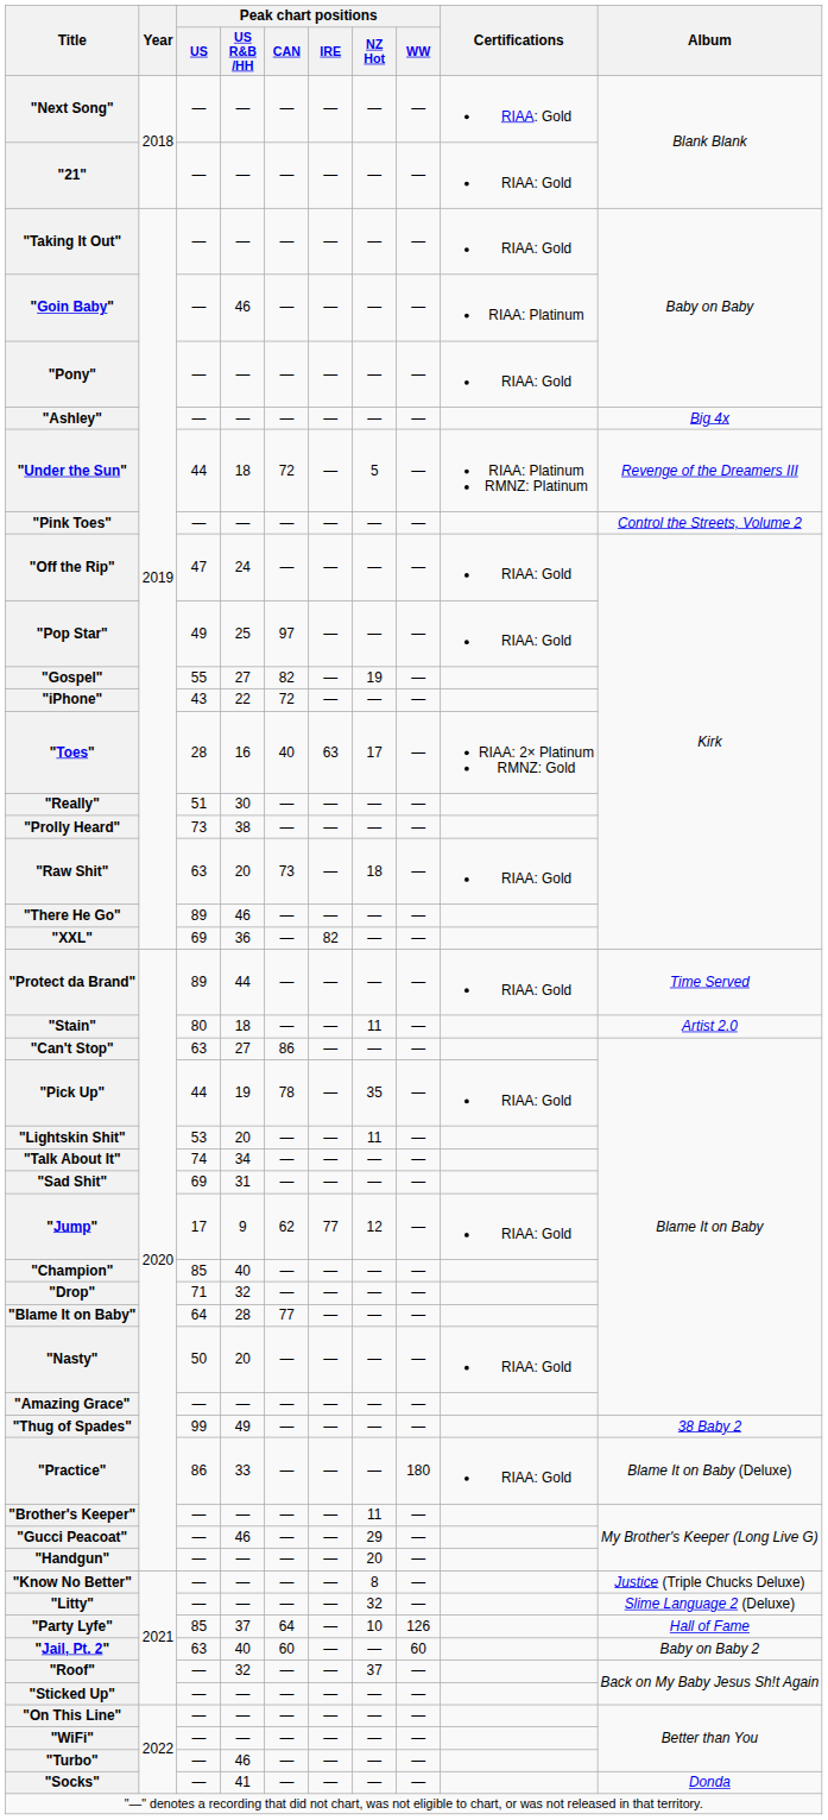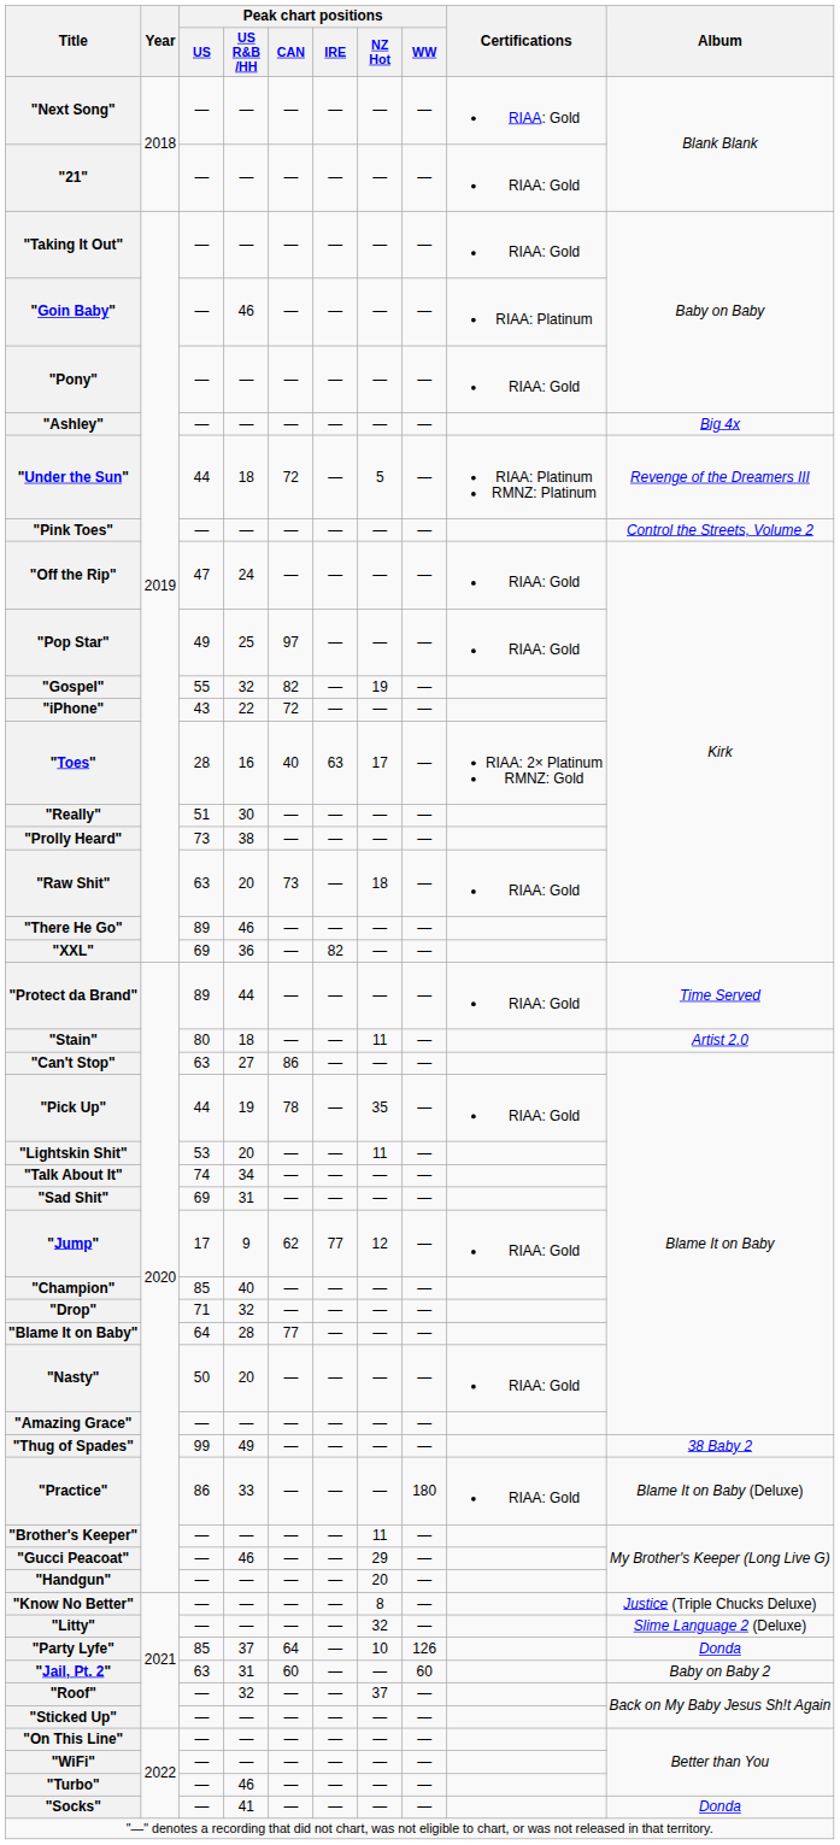 <table class="wikitable plainrowheaders" style="text-align:center;">
 <tr>
 <th scope="col" rowspan="2">Title</th>
 <th scope="col" rowspan="2">Year</th>
 <th scope="col" colspan="6">Peak chart positions</th>
 <th scope="col" rowspan="2">Certifications</th>
 <th scope="col" rowspan="2">Album</th>
 </tr>
 <tr>
 <th scope="col" style="width:3em;font-size:90%;"><a href='#'>US</a><br></th>
 <th scope="col" style="width:3em;font-size:90%;"><a href='#'>US<br>R&B<br>/HH</a><br></th>
 <th scope="col" style="width:3em;font-size:90%;"><a href='#'>CAN</a><br></th>
 <th scope="col" style="width:3em;font-size:90%;"><a href='#'>IRE</a><br></th>
 <th scope="col" style="width:3em;font-size:90%;"><a href='#'>NZ<br>Hot</a><br></th>
 <th scope="col" style="width:3em;font-size:90%;"><a href='#'>WW</a><br></th>
 </tr>
 <tr>
 <th scope="row">"Next Song"</th>
 <td rowspan="2">2018</td>
 <td>—</td>
 <td>—</td>
 <td>—</td>
 <td>—</td>
 <td>—</td>
 <td>—</td>
 <td><br><ul><li><a href='#'>RIAA</a>: Gold</li></ul></td>
 <td rowspan="2"><em>Blank Blank</em></td>
 </tr>
 <tr>
 <th scope="row">"21"</th>
 <td>—</td>
 <td>—</td>
 <td>—</td>
 <td>—</td>
 <td>—</td>
 <td>—</td>
 <td><br><ul><li>RIAA: Gold</li></ul></td>
 </tr>
 <tr>
 <th scope="row">"Taking It Out"</th>
 <td rowspan="16">2019</td>
 <td>—</td>
 <td>—</td>
 <td>—</td>
 <td>—</td>
 <td>—</td>
 <td>—</td>
 <td><br><ul><li>RIAA: Gold</li></ul></td>
 <td rowspan="3"><em>Baby on Baby</em></td>
 </tr>
 <tr>
 <th scope="row">"<a href='#'>Goin Baby</a>"</th>
 <td>—</td>
 <td>46</td>
 <td>—</td>
 <td>—</td>
 <td>—</td>
 <td>—</td>
 <td><br><ul><li>RIAA: Platinum</li></ul></td>
 </tr>
 <tr>
 <th scope="row">"Pony"</th>
 <td>—</td>
 <td>—</td>
 <td>—</td>
 <td>—</td>
 <td>—</td>
 <td>—</td>
 <td><br><ul><li>RIAA: Gold</li></ul></td>
 </tr>
 <tr>
 <th scope="row">"Ashley"<br></th>
 <td>—</td>
 <td>—</td>
 <td>—</td>
 <td>—</td>
 <td>—</td>
 <td>—</td>
 <td></td>
 <td><em><a href='#'>Big 4x</a></em></td>
 </tr>
 <tr>
 <th scope="row">"<a href='#'>Under the Sun</a>"<br></th>
 <td>44</td>
 <td>18</td>
 <td>72</td>
 <td>—</td>
 <td>5</td>
 <td>—</td>
 <td><br><ul><li>RIAA: Platinum</li><li>RMNZ: Platinum</li></ul></td>
 <td><em><a href='#'>Revenge of the Dreamers III</a></em></td>
 </tr>
 <tr>
 <th scope="row">"Pink Toes"<br></th>
 <td>—</td>
 <td>—</td>
 <td>—</td>
 <td>—</td>
 <td>—</td>
 <td>—</td>
 <td></td>
 <td><em><a href='#'>Control the Streets, Volume 2</a></em></td>
 </tr>
 <tr>
 <th scope="row">"Off the Rip"</th>
 <td>47</td>
 <td>24</td>
 <td>—</td>
 <td>—</td>
 <td>—</td>
 <td>—</td>
 <td><br><ul><li>RIAA: Gold</li></ul></td>
 <td rowspan="10"><em>Kirk</em></td>
 </tr>
 <tr>
 <th scope="row">"Pop Star"<br></th>
 <td>49</td>
 <td>25</td>
 <td>97</td>
 <td>—</td>
 <td>—</td>
 <td>—</td>
 <td><br><ul><li>RIAA: Gold</li></ul></td>
 </tr>
 <tr>
 <th scope="row">"Gospel"<br></th>
 <td>55</td>
-<td>27</td>
+<td>32</td>
 <td>82</td>
 <td>—</td>
 <td>19</td>
 <td>—</td>
 <td></td>
 </tr>
 <tr>
 <th scope="row">"iPhone"<br></th>
 <td>43</td>
 <td>22</td>
 <td>72</td>
 <td>—</td>
 <td>—</td>
 <td>—</td>
 <td></td>
 </tr>
 <tr>
 <th scope="row">"<a href='#'>Toes</a>"<br></th>
 <td>28</td>
 <td>16</td>
 <td>40</td>
 <td>63</td>
 <td>17</td>
 <td>—</td>
 <td><br><ul><li>RIAA: 2× Platinum</li><li>RMNZ: Gold</li></ul></td>
 </tr>
 <tr>
 <th scope="row">"Really"<br></th>
 <td>51</td>
 <td>30</td>
 <td>—</td>
 <td>—</td>
 <td>—</td>
 <td>—</td>
 <td></td>
 </tr>
 <tr>
 <th scope="row">"Prolly Heard"</th>
 <td>73</td>
 <td>38</td>
 <td>—</td>
 <td>—</td>
 <td>—</td>
 <td>—</td>
 <td></td>
 </tr>
 <tr>
 <th scope="row">"Raw Shit"<br></th>
 <td>63</td>
 <td>20</td>
 <td>73</td>
 <td>—</td>
 <td>18</td>
 <td>—</td>
 <td><br><ul><li>RIAA: Gold</li></ul></td>
 </tr>
 <tr>
 <th scope="row">"There He Go"</th>
 <td>89</td>
 <td>46</td>
 <td>—</td>
 <td>—</td>
 <td>—</td>
 <td>—</td>
 <td></td>
 </tr>
 <tr>
 <th scope="row">"XXL"</th>
 <td>69</td>
 <td>36</td>
 <td>—</td>
 <td>82</td>
 <td>—</td>
 <td>—</td>
 <td></td>
 </tr>
 <tr>
 <th scope="row">"Protect da Brand"<br></th>
 <td rowspan="18">2020</td>
 <td>89</td>
 <td>44</td>
 <td>—</td>
 <td>—</td>
 <td>—</td>
 <td>—</td>
 <td><br><ul><li>RIAA: Gold</li></ul></td>
 <td><em><a href='#'>Time Served</a></em></td>
 </tr>
 <tr>
 <th scope="row">"Stain"<br></th>
 <td>80</td>
 <td>18</td>
 <td>—</td>
 <td>—</td>
 <td>11</td>
 <td>—</td>
 <td></td>
 <td><em><a href='#'>Artist 2.0</a></em></td>
 </tr>
 <tr>
 <th scope="row">"Can't Stop"</th>
 <td>63</td>
 <td>27</td>
 <td>86</td>
 <td>—</td>
 <td>—</td>
 <td>—</td>
 <td></td>
 <td rowspan="11"><em>Blame It on Baby</em></td>
 </tr>
 <tr>
 <th scope="row">"Pick Up"<br></th>
 <td>44</td>
 <td>19</td>
 <td>78</td>
 <td>—</td>
 <td>35</td>
 <td>—</td>
 <td><br><ul><li>RIAA: Gold</li></ul></td>
 </tr>
 <tr>
 <th scope="row">"Lightskin Shit"<br></th>
 <td>53</td>
 <td>20</td>
 <td>—</td>
 <td>—</td>
 <td>11</td>
 <td>—</td>
 <td></td>
 </tr>
 <tr>
 <th scope="row">"Talk About It"</th>
 <td>74</td>
 <td>34</td>
 <td>—</td>
 <td>—</td>
 <td>—</td>
 <td>—</td>
 <td></td>
 </tr>
 <tr>
 <th scope="row">"Sad Shit"</th>
 <td>69</td>
 <td>31</td>
 <td>—</td>
 <td>—</td>
 <td>—</td>
 <td>—</td>
 <td></td>
 </tr>
 <tr>
 <th scope="row">"<a href='#'>Jump</a>"<br></th>
 <td>17</td>
 <td>9</td>
 <td>62</td>
 <td>77</td>
 <td>12</td>
 <td>—</td>
 <td><br><ul><li>RIAA: Gold</li></ul></td>
 </tr>
 <tr>
 <th scope="row">"Champion"</th>
 <td>85</td>
 <td>40</td>
 <td>—</td>
 <td>—</td>
 <td>—</td>
 <td>—</td>
 <td></td>
 </tr>
 <tr>
 <th scope="row">"Drop"<br></th>
 <td>71</td>
 <td>32</td>
 <td>—</td>
 <td>—</td>
 <td>—</td>
 <td>—</td>
 <td></td>
 </tr>
 <tr>
 <th scope="row">"Blame It on Baby"</th>
 <td>64</td>
 <td>28</td>
 <td>77</td>
 <td>—</td>
 <td>—</td>
 <td>—</td>
 <td></td>
 </tr>
 <tr>
 <th scope="row">"Nasty"<br></th>
 <td>50</td>
 <td>20</td>
 <td>—</td>
 <td>—</td>
 <td>—</td>
 <td>—</td>
 <td><br><ul><li>RIAA: Gold</li></ul></td>
 </tr>
 <tr>
 <th scope="row">"Amazing Grace"</th>
 <td>—</td>
 <td>—</td>
 <td>—</td>
 <td>—</td>
 <td>—</td>
 <td>—</td>
 <td></td>
 </tr>
 <tr>
 <th scope="row">"Thug of Spades"<br></th>
 <td>99</td>
 <td>49</td>
 <td>—</td>
 <td>—</td>
 <td>—</td>
 <td>—</td>
 <td></td>
 <td><em><a href='#'>38 Baby 2</a></em></td>
 </tr>
 <tr>
 <th scope="row">"Practice"</th>
 <td>86</td>
 <td>33</td>
 <td>—</td>
 <td>—</td>
 <td>—</td>
 <td>180</td>
 <td><br><ul><li>RIAA: Gold</li></ul></td>
 <td><em>Blame It on Baby</em> (Deluxe)</td>
 </tr>
 <tr>
 <th scope="row">"Brother's Keeper"</th>
 <td>—</td>
 <td>—</td>
 <td>—</td>
 <td>—</td>
 <td>11</td>
 <td>—</td>
 <td></td>
 <td rowspan="3"><em>My Brother's Keeper (Long Live G)</em></td>
 </tr>
 <tr>
 <th scope="row">"Gucci Peacoat"</th>
 <td>—</td>
 <td>46</td>
 <td>—</td>
 <td>—</td>
 <td>29</td>
 <td>—</td>
 <td></td>
 </tr>
 <tr>
 <th scope="row">"Handgun"<br></th>
 <td>—</td>
 <td>—</td>
 <td>—</td>
 <td>—</td>
 <td>20</td>
 <td>—</td>
 <td></td>
 </tr>
 <tr>
 <th scope="row">"Know No Better"<br></th>
 <td rowspan="6">2021</td>
 <td>—</td>
 <td>—</td>
 <td>—</td>
 <td>—</td>
 <td>8</td>
 <td>—</td>
 <td></td>
 <td><em><a href='#'>Justice</a></em> (Triple Chucks Deluxe)</td>
 </tr>
 <tr>
 <th scope="row">"Litty"<br></th>
 <td>—</td>
 <td>—</td>
 <td>—</td>
 <td>—</td>
 <td>32</td>
 <td>—</td>
 <td></td>
 <td><em><a href='#'>Slime Language 2</a></em> (Deluxe)</td>
 </tr>
 <tr>
 <th scope="row">"Party Lyfe"<br></th>
 <td>85</td>
 <td>37</td>
 <td>64</td>
 <td>—</td>
 <td>10</td>
 <td>126</td>
 <td></td>
-<td><em><a href='#'>Hall of Fame</a></em></td>
+<td><em><a href='#'>Donda</a></em></td>
 </tr>
 <tr>
 <th scope="row">"<a href='#'>Jail, Pt. 2</a>"<br></th>
 <td>63</td>
-<td>40</td>
+<td>31</td>
 <td>60</td>
 <td>—</td>
 <td>—</td>
 <td>60</td>
 <td></td>
 <td><em>Baby on Baby 2</em></td>
 </tr>
 <tr>
 <th scope="row">"Roof"</th>
 <td>—</td>
 <td>32</td>
 <td>—</td>
 <td>—</td>
 <td>37</td>
 <td>—</td>
 <td></td>
 <td rowspan="2"><em>Back on My Baby Jesus Sh!t Again</em></td>
 </tr>
 <tr>
 <th scope="row">"Sticked Up"<br></th>
 <td>—</td>
 <td>—</td>
 <td>—</td>
 <td>—</td>
 <td>—</td>
 <td>—</td>
 <td></td>
 </tr>
 <tr>
 <th scope="row">"On This Line"<br></th>
 <td rowspan="4">2022</td>
 <td>—</td>
 <td>—</td>
 <td>—</td>
 <td>—</td>
 <td>—</td>
 <td>—</td>
 <td></td>
 <td rowspan="3"><em>Better than You</em></td>
 </tr>
 <tr>
 <th scope="row">"WiFi"<br></th>
 <td>—</td>
 <td>—</td>
 <td>—</td>
 <td>—</td>
 <td>—</td>
 <td>—</td>
 <td></td>
 </tr>
 <tr>
 <th scope="row">"Turbo"<br></th>
 <td>—</td>
 <td>46</td>
 <td>—</td>
 <td>—</td>
 <td>—</td>
 <td>—</td>
 <td></td>
 </tr>
 <tr>
 <th scope="row">"Socks"</th>
 <td>—</td>
 <td>41</td>
 <td>—</td>
 <td>—</td>
 <td>—</td>
 <td>—</td>
 <td></td>
 <td><em><a href='#'>Donda</a></em></td>
 </tr>
 <tr>
 <td colspan="10" style="font-size:90%">"—" denotes a recording that did not chart, was not eligible to chart, or was not released in that territory.</td>
 </tr>
 </table>
